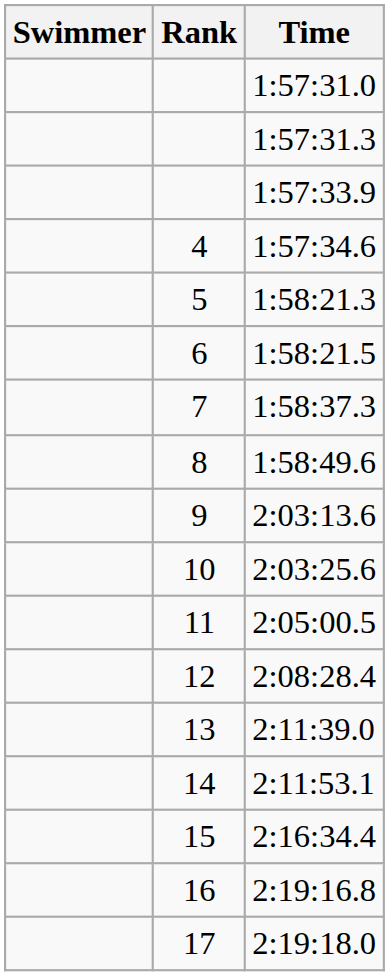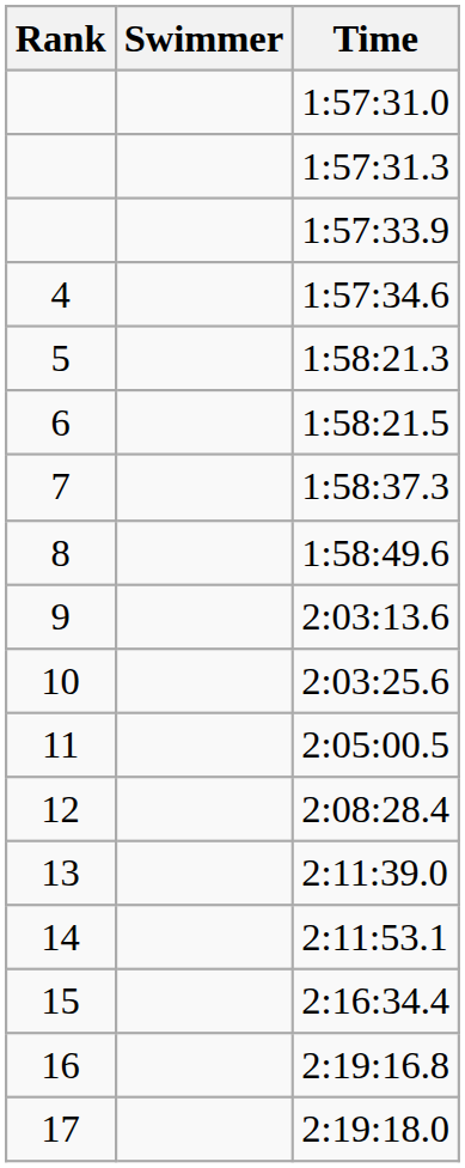 <table class="wikitable" style="font-size:95%" style="width:35em;">
 <tr>
+<th>Rank</th>
 <th>Swimmer</th>
-<th>Rank</th>
 <th>Time</th>
 </tr>
 <tr>
+<td align=center></td>
 <td></td>
-<td align=center></td>
 <td>1:57:31.0</td>
 </tr>
 <tr>
+<td align=center></td>
 <td></td>
-<td align=center></td>
 <td>1:57:31.3</td>
 </tr>
 <tr>
+<td align=center></td>
 <td></td>
-<td align=center></td>
 <td>1:57:33.9</td>
 </tr>
 <tr>
+<td align=center>4</td>
 <td></td>
-<td align=center>4</td>
 <td>1:57:34.6</td>
 </tr>
 <tr>
+<td align=center>5</td>
 <td></td>
-<td align=center>5</td>
 <td>1:58:21.3</td>
 </tr>
 <tr>
+<td align=center>6</td>
 <td></td>
-<td align=center>6</td>
 <td>1:58:21.5</td>
 </tr>
 <tr>
+<td align=center>7</td>
 <td></td>
-<td align=center>7</td>
 <td>1:58:37.3</td>
 </tr>
 <tr>
+<td align=center>8</td>
 <td></td>
-<td align=center>8</td>
 <td>1:58:49.6</td>
 </tr>
 <tr>
+<td align=center>9</td>
 <td></td>
-<td align=center>9</td>
 <td>2:03:13.6</td>
 </tr>
 <tr>
+<td align=center>10</td>
 <td></td>
-<td align=center>10</td>
 <td>2:03:25.6</td>
 </tr>
 <tr>
+<td align=center>11</td>
 <td></td>
-<td align=center>11</td>
 <td>2:05:00.5</td>
 </tr>
 <tr>
+<td align=center>12</td>
 <td></td>
-<td align=center>12</td>
 <td>2:08:28.4</td>
 </tr>
 <tr>
+<td align=center>13</td>
 <td></td>
-<td align=center>13</td>
 <td>2:11:39.0</td>
 </tr>
 <tr>
+<td align=center>14</td>
 <td></td>
-<td align=center>14</td>
 <td>2:11:53.1</td>
 </tr>
 <tr>
+<td align=center>15</td>
 <td></td>
-<td align=center>15</td>
 <td>2:16:34.4</td>
 </tr>
 <tr>
+<td align=center>16</td>
 <td></td>
-<td align=center>16</td>
 <td>2:19:16.8</td>
 </tr>
 <tr>
+<td align=center>17</td>
 <td></td>
-<td align=center>17</td>
 <td>2:19:18.0</td>
 </tr>
 </table>
